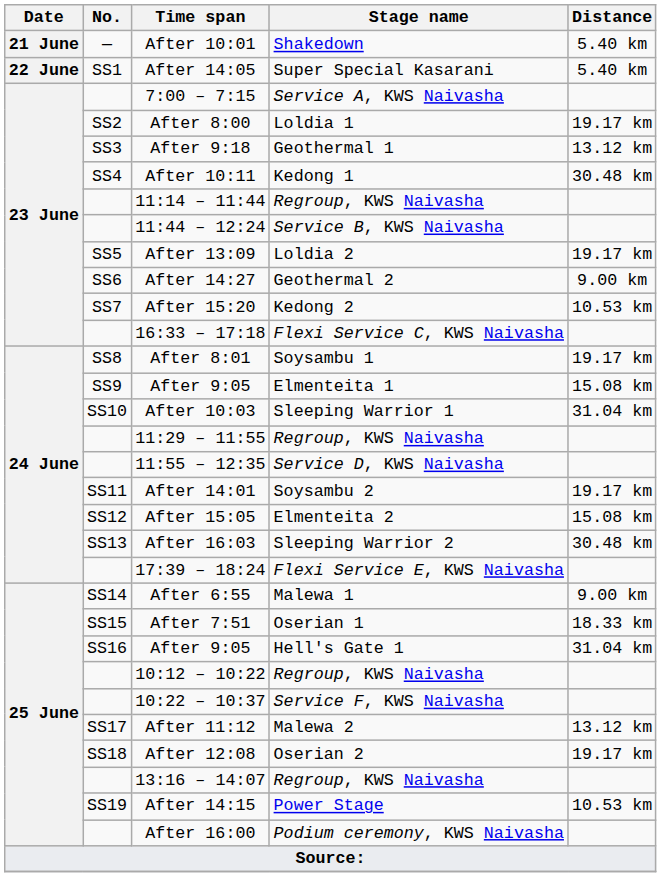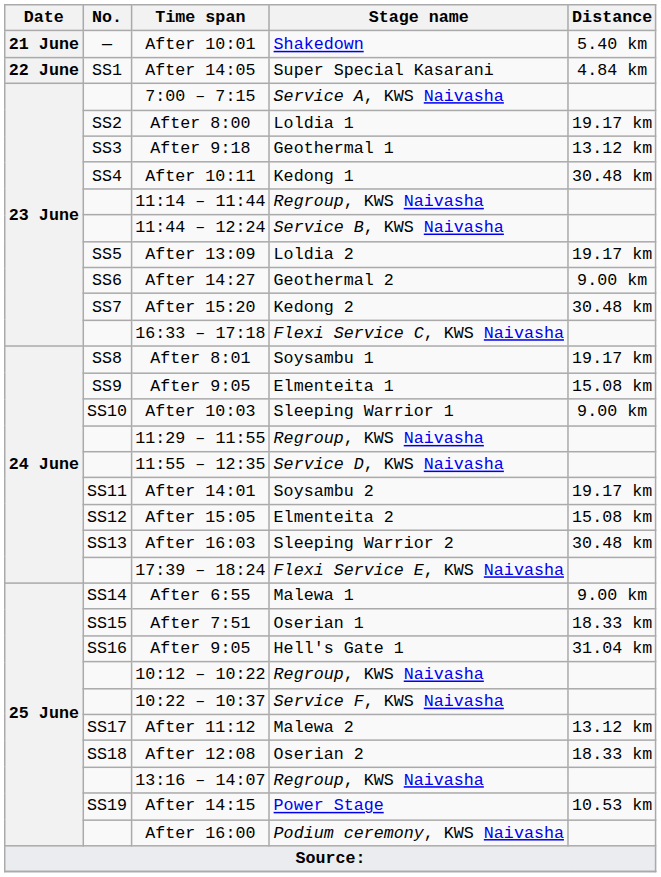 <table class="wikitable" style="font-size: 85%;">
 <tr>
 <th>Date</th>
 <th>No.</th>
 <th>Time span</th>
 <th>Stage name</th>
 <th>Distance</th>
 </tr>
 <tr>
 <th>21 June</th>
 <td align="center">—</td>
 <td align="center">After 10:01</td>
 <td><a href='#'>Shakedown</a></td>
 <td align="center">5.40 km</td>
 </tr>
 <tr>
 <th>22 June</th>
 <td align="center">SS1</td>
 <td align="center">After 14:05</td>
 <td>Super Special Kasarani</td>
-<td align="center">5.40 km</td>
+<td align="center">4.84 km</td>
 </tr>
 <tr>
 <th rowspan="10">23 June</th>
 <td align="center"></td>
 <td align="center">7:00 – 7:15</td>
 <td><em>Service A</em>, KWS <a href='#'>Naivasha</a></td>
 <td></td>
 </tr>
 <tr>
 <td align="center">SS2</td>
 <td align="center">After 8:00</td>
 <td>Loldia 1</td>
 <td align="center">19.17 km</td>
 </tr>
 <tr>
 <td align="center">SS3</td>
 <td align="center">After 9:18</td>
 <td>Geothermal 1</td>
 <td align="center">13.12 km</td>
 </tr>
 <tr>
 <td align="center">SS4</td>
 <td align="center">After 10:11</td>
 <td>Kedong 1</td>
 <td align="center">30.48 km</td>
 </tr>
 <tr>
 <td align="center"></td>
 <td align="center">11:14 – 11:44</td>
 <td><em>Regroup</em>, KWS <a href='#'>Naivasha</a></td>
 <td></td>
 </tr>
 <tr>
 <td align="center"></td>
 <td align="center">11:44 – 12:24</td>
 <td><em>Service B</em>, KWS <a href='#'>Naivasha</a></td>
 <td></td>
 </tr>
 <tr>
 <td align="center">SS5</td>
 <td align="center">After 13:09</td>
 <td>Loldia 2</td>
 <td align="center">19.17 km</td>
 </tr>
 <tr>
 <td align="center">SS6</td>
 <td align="center">After 14:27</td>
 <td>Geothermal 2</td>
 <td align="center">9.00 km</td>
 </tr>
 <tr>
 <td align="center">SS7</td>
 <td align="center">After 15:20</td>
 <td>Kedong 2</td>
-<td align="center">10.53 km</td>
+<td align="center">30.48 km</td>
 </tr>
 <tr>
 <td align="center"></td>
 <td align="center">16:33 – 17:18</td>
 <td><em>Flexi Service C</em>, KWS <a href='#'>Naivasha</a></td>
 <td></td>
 </tr>
 <tr>
 <th rowspan="9">24 June</th>
 <td align="center">SS8</td>
 <td align="center">After 8:01</td>
 <td>Soysambu 1</td>
 <td align="center">19.17 km</td>
 </tr>
 <tr>
 <td align="center">SS9</td>
 <td align="center">After 9:05</td>
 <td>Elmenteita 1</td>
 <td align="center">15.08 km</td>
 </tr>
 <tr>
 <td align="center">SS10</td>
 <td align="center">After 10:03</td>
 <td>Sleeping Warrior 1</td>
-<td align="center">31.04 km</td>
+<td align="center">9.00 km</td>
 </tr>
 <tr>
 <td align="center"></td>
 <td align="center">11:29 – 11:55</td>
 <td><em>Regroup</em>, KWS <a href='#'>Naivasha</a></td>
 <td></td>
 </tr>
 <tr>
 <td align="center"></td>
 <td align="center">11:55 – 12:35</td>
 <td><em>Service D</em>, KWS <a href='#'>Naivasha</a></td>
 <td></td>
 </tr>
 <tr>
 <td align="center">SS11</td>
 <td align="center">After 14:01</td>
 <td>Soysambu 2</td>
 <td align="center">19.17 km</td>
 </tr>
 <tr>
 <td align="center">SS12</td>
 <td align="center">After 15:05</td>
 <td>Elmenteita 2</td>
 <td align="center">15.08 km</td>
 </tr>
 <tr>
 <td align="center">SS13</td>
 <td align="center">After 16:03</td>
 <td>Sleeping Warrior 2</td>
 <td align="center">30.48 km</td>
 </tr>
 <tr>
 <td align="center"></td>
 <td align="center">17:39 – 18:24</td>
 <td><em>Flexi Service E</em>, KWS <a href='#'>Naivasha</a></td>
 <td></td>
 </tr>
 <tr>
 <th rowspan="10">25 June</th>
 <td align="center">SS14</td>
 <td align="center">After 6:55</td>
 <td>Malewa 1</td>
 <td align="center">9.00 km</td>
 </tr>
 <tr>
 <td align="center">SS15</td>
 <td align="center">After 7:51</td>
 <td>Oserian 1</td>
 <td align="center">18.33 km</td>
 </tr>
 <tr>
 <td align="center">SS16</td>
 <td align="center">After 9:05</td>
 <td>Hell's Gate 1</td>
 <td align="center">31.04 km</td>
 </tr>
 <tr>
 <td align="center"></td>
 <td align="center">10:12 – 10:22</td>
 <td><em>Regroup</em>, KWS <a href='#'>Naivasha</a></td>
 <td></td>
 </tr>
 <tr>
 <td align="center"></td>
 <td align="center">10:22 – 10:37</td>
 <td><em>Service F</em>, KWS <a href='#'>Naivasha</a></td>
 <td></td>
 </tr>
 <tr>
 <td align="center">SS17</td>
 <td align="center">After 11:12</td>
 <td>Malewa 2</td>
 <td align="center">13.12 km</td>
 </tr>
 <tr>
 <td align="center">SS18</td>
 <td align="center">After 12:08</td>
 <td>Oserian 2</td>
-<td align="center">19.17 km</td>
+<td align="center">18.33 km</td>
 </tr>
 <tr>
 <td align="center"></td>
 <td align="center">13:16 – 14:07</td>
 <td><em>Regroup</em>, KWS <a href='#'>Naivasha</a></td>
 <td></td>
 </tr>
 <tr>
 <td align="center">SS19</td>
 <td align="center">After 14:15</td>
 <td><a href='#'>Power Stage</a></td>
 <td align="center">10.53 km</td>
 </tr>
 <tr>
 <td align="center"></td>
 <td align="center">After 16:00</td>
 <td><em>Podium ceremony</em>, KWS <a href='#'>Naivasha</a></td>
 <td></td>
 </tr>
 <tr>
 <td colspan="5" style="background-color:#EAECF0;text-align:center"><strong>Source:</strong></td>
 </tr>
 <tr>
 </tr>
 </table>
